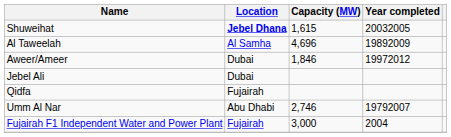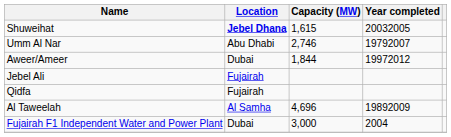 <table class="wikitable sortable">
 <tr>
 <th>Name</th>
 <th><a href='#'>Location</a></th>
 <th>Capacity (<a href='#'>MW</a>)</th>
 <th>Year completed</th>
 <th></th>
 </tr>
 <tr>
 <td>Shuweihat</td>
 <td><strong><a href='#'>Jebel Dhana</a></strong></td>
 <td>1,615</td>
 <td>20032005</td>
 <td></td>
 </tr>
 <tr>
-<td>Al Taweelah</td>
-<td><a href='#'>Al Samha</a></td>
-<td>4,696</td>
-<td>19892009</td>
+<td>Umm Al Nar</td>
+<td>Abu Dhabi</td>
+<td>2,746</td>
+<td>19792007</td>
 <td></td>
 </tr>
 <tr>
 <td>Aweer/Ameer</td>
 <td>Dubai</td>
-<td>1,846</td>
+<td>1,844</td>
 <td>19972012</td>
 <td></td>
 </tr>
 <tr>
 <td>Jebel Ali</td>
-<td>Dubai</td>
+<td><a href='#'>Fujairah</a></td>
 <td></td>
 <td></td>
 <td></td>
 </tr>
 <tr>
 <td>Qidfa</td>
 <td>Fujairah</td>
 <td></td>
 <td></td>
 <td></td>
 </tr>
 <tr>
-<td>Umm Al Nar</td>
-<td>Abu Dhabi</td>
-<td>2,746</td>
-<td>19792007</td>
+<td>Al Taweelah</td>
+<td><a href='#'>Al Samha</a></td>
+<td>4,696</td>
+<td>19892009</td>
 <td></td>
 </tr>
 <tr>
 <td><a href='#'>Fujairah F1 Independent Water and Power Plant</a></td>
-<td><a href='#'>Fujairah</a></td>
+<td>Dubai</td>
 <td>3,000</td>
 <td>2004</td>
 <td></td>
 </tr>
 <tr>
 </tr>
 </table>
